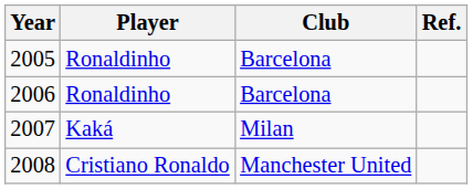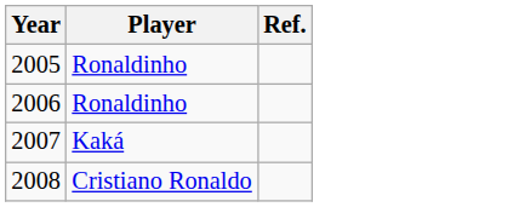 <table class="wikitable">
 <tr>
 <th>Year</th>
 <th>Player</th>
-<th>Club</th>
 <th>Ref.</th>
 </tr>
 <tr>
 <td>2005</td>
 <td> <a href='#'>Ronaldinho</a></td>
-<td> <a href='#'>Barcelona</a></td>
 <td></td>
 </tr>
 <tr>
 <td>2006</td>
 <td> <a href='#'>Ronaldinho</a></td>
-<td> <a href='#'>Barcelona</a></td>
 <td></td>
 </tr>
 <tr>
 <td>2007</td>
 <td> <a href='#'>Kaká</a></td>
-<td> <a href='#'>Milan</a></td>
 <td></td>
 </tr>
 <tr>
 <td>2008</td>
 <td> <a href='#'>Cristiano Ronaldo</a></td>
-<td> <a href='#'>Manchester United</a></td>
 <td></td>
 </tr>
 </table>
